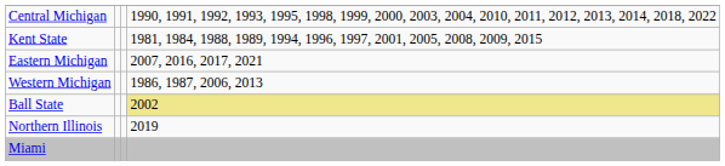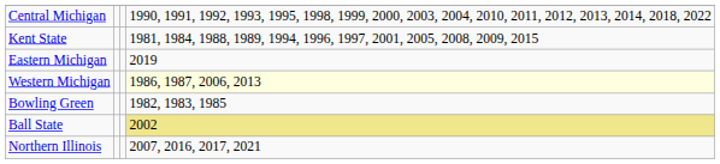 <table class="wikitable sortable">
 <tr>
 </tr>
 <tr>
 <td><a href='#'>Central Michigan</a></td>
 <td></td>
 <td></td>
 <td>1990, 1991, 1992, 1993, 1995, 1998, 1999, 2000, 2003, 2004, 2010, 2011, 2012, 2013, 2014, 2018, 2022</td>
 </tr>
 <tr>
 <td><a href='#'>Kent State</a></td>
 <td></td>
 <td></td>
 <td>1981, 1984, 1988, 1989, 1994, 1996, 1997, 2001, 2005, 2008, 2009, 2015</td>
 </tr>
 <tr>
 <td><a href='#'>Eastern Michigan</a></td>
 <td></td>
 <td></td>
-<td>2007, 2016, 2017, 2021</td>
+<td>2019</td>
 </tr>
 <tr>
 <td><a href='#'>Western Michigan</a></td>
 <td></td>
 <td></td>
-<td>1986, 1987, 2006, 2013</td>
+<td style="background: lightyellow;">1986, 1987, 2006, 2013</td>
+</tr>
+<tr>
+<td><a href='#'>Bowling Green</a></td>
+<td></td>
+<td></td>
+<td>1982, 1983, 1985</td>
 </tr>
 <tr>
 <td><a href='#'>Ball State</a></td>
 <td></td>
 <td></td>
 <td style="background: khaki;">2002</td>
 </tr>
 <tr>
 <td><a href='#'>Northern Illinois</a></td>
 <td></td>
 <td></td>
-<td>2019</td>
-</tr>
-<tr>
-<td style="background: silver"><a href='#'>Miami</a></td>
-<td style="background: silver"></td>
-<td style="background: silver"></td>
-<td style="background: silver"></td>
+<td>2007, 2016, 2017, 2021</td>
 </tr>
 </table>
